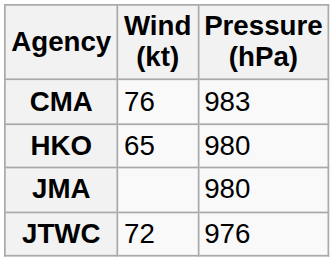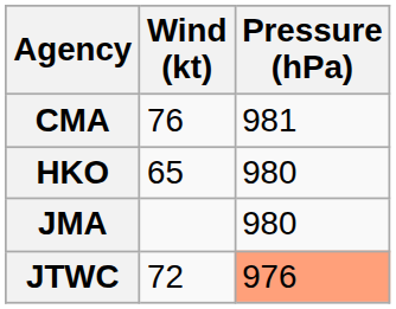 <table class="wikitable floatleft">
 <tr>
 <th>Agency</th>
 <th>Wind<br>(kt)</th>
 <th>Pressure<br>(hPa)</th>
 </tr>
 <tr>
 <th>CMA</th>
 <td>76</td>
-<td>983</td>
+<td>981</td>
 </tr>
 <tr>
 <th>HKO</th>
 <td>65</td>
 <td>980</td>
 </tr>
 <tr>
 <th>JMA</th>
 <td></td>
 <td>980</td>
 </tr>
 <tr>
 <th>JTWC</th>
 <td>72</td>
-<td>976</td>
+<td style="background: lightsalmon;">976</td>
 </tr>
 </table>
